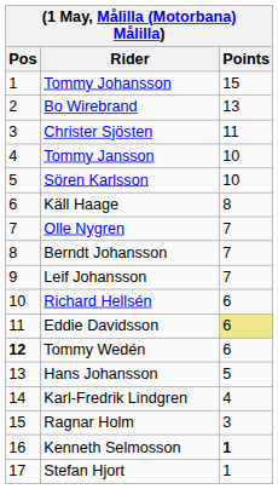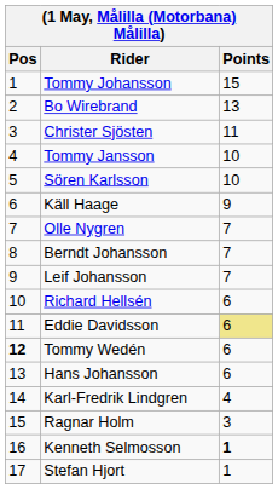 <table class="wikitable">
 <tr>
 <th colspan="6">(1 May, <a href='#'>Målilla (Motorbana)</a><br><a href='#'>Målilla</a>)</th>
 </tr>
 <tr>
 <th width=20>Pos</th>
 <th width=180>Rider</th>
 <th width=40>Points</th>
 </tr>
 <tr>
 <td>1</td>
 <td style="text-align:left;"><a href='#'>Tommy Johansson</a></td>
 <td>15</td>
 </tr>
 <tr>
 <td>2</td>
 <td style="text-align:left;"><a href='#'>Bo Wirebrand</a></td>
 <td>13</td>
 </tr>
 <tr>
 <td>3</td>
 <td style="text-align:left;"><a href='#'>Christer Sjösten</a></td>
 <td>11</td>
 </tr>
 <tr>
 <td>4</td>
 <td style="text-align:left;"><a href='#'>Tommy Jansson</a></td>
 <td>10</td>
 </tr>
 <tr>
 <td>5</td>
 <td style="text-align:left;"><a href='#'>Sören Karlsson</a></td>
 <td>10</td>
 </tr>
 <tr>
 <td>6</td>
 <td style="text-align:left;">Käll Haage</td>
-<td>8</td>
+<td>9</td>
 </tr>
 <tr>
 <td>7</td>
 <td style="text-align:left;"><a href='#'>Olle Nygren</a></td>
 <td>7</td>
 </tr>
 <tr>
 <td>8</td>
 <td style="text-align:left;">Berndt Johansson</td>
 <td>7</td>
 </tr>
 <tr>
 <td>9</td>
 <td style="text-align:left;">Leif Johansson</td>
 <td>7</td>
 </tr>
 <tr>
 <td>10</td>
 <td style="text-align:left;"><a href='#'>Richard Hellsén</a></td>
 <td>6</td>
 </tr>
 <tr>
 <td>11</td>
 <td style="text-align:left;">Eddie Davidsson</td>
 <td style="background: khaki;">6</td>
 </tr>
 <tr>
 <td><strong>12</strong></td>
 <td style="text-align:left;">Tommy Wedén</td>
 <td>6</td>
 </tr>
 <tr>
 <td>13</td>
 <td style="text-align:left;">Hans Johansson</td>
-<td>5</td>
+<td>6</td>
 </tr>
 <tr>
 <td>14</td>
 <td style="text-align:left;">Karl-Fredrik Lindgren</td>
 <td>4</td>
 </tr>
 <tr>
 <td>15</td>
 <td style="text-align:left;">Ragnar Holm</td>
 <td>3</td>
 </tr>
 <tr>
 <td>16</td>
 <td style="text-align:left;">Kenneth Selmosson</td>
 <td><strong>1</strong></td>
 </tr>
 <tr>
 <td>17</td>
 <td style="text-align:left;">Stefan Hjort</td>
 <td>1</td>
 </tr>
 </table>
